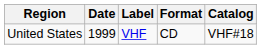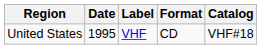 <table class="wikitable">
 <tr>
 <th>Region</th>
 <th>Date</th>
 <th>Label</th>
 <th>Format</th>
 <th>Catalog</th>
 </tr>
 <tr>
 <td>United States</td>
-<td>1999</td>
+<td>1995</td>
 <td><a href='#'>VHF</a></td>
 <td>CD</td>
 <td>VHF#18</td>
 </tr>
 </table>
